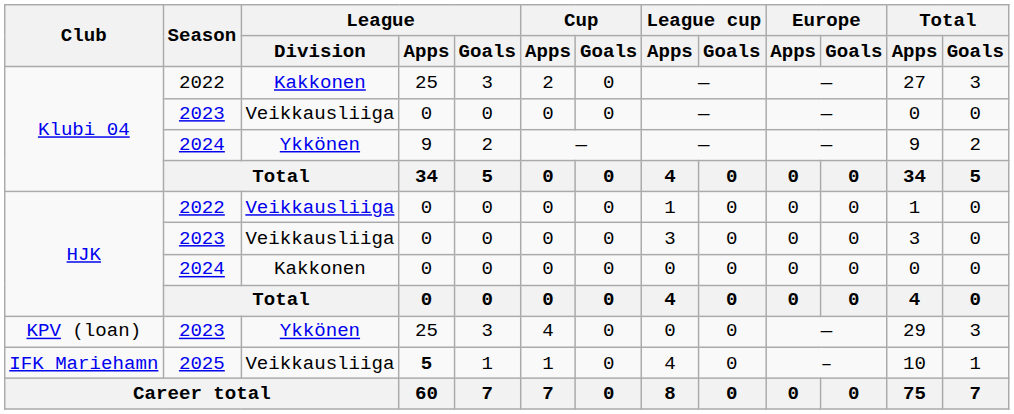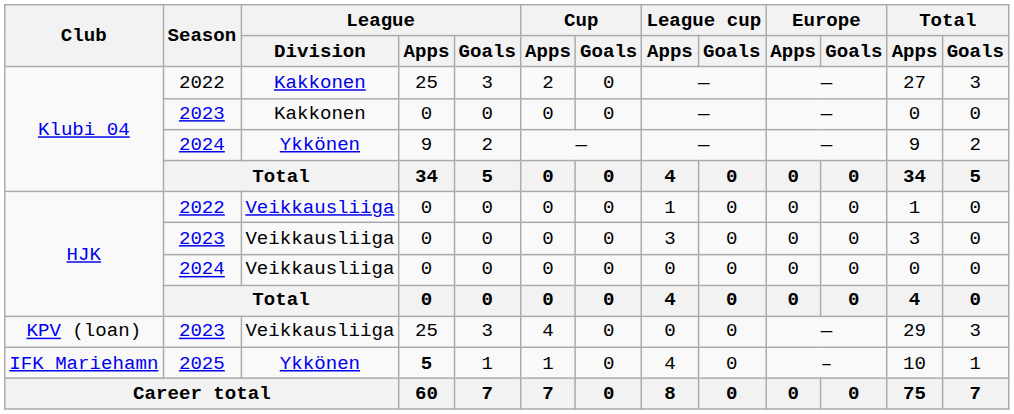 <table class="wikitable" style="text-align:center">
 <tr>
 <th rowspan="2">Club</th>
 <th rowspan="2">Season</th>
 <th colspan="3">League</th>
 <th colspan="2">Cup</th>
 <th colspan="2">League cup</th>
 <th colspan="2">Europe</th>
 <th colspan="2">Total</th>
 </tr>
 <tr>
 <th>Division</th>
 <th>Apps</th>
 <th>Goals</th>
 <th>Apps</th>
 <th>Goals</th>
 <th>Apps</th>
 <th>Goals</th>
 <th>Apps</th>
 <th>Goals</th>
 <th>Apps</th>
 <th>Goals</th>
 </tr>
 <tr>
 <td rowspan=4><a href='#'>Klubi 04</a></td>
 <td>2022</td>
 <td><a href='#'>Kakkonen</a></td>
 <td>25</td>
 <td>3</td>
 <td>2</td>
 <td>0</td>
 <td colspan="2">—</td>
 <td colspan="2">—</td>
 <td>27</td>
 <td>3</td>
 </tr>
 <tr>
 <td><a href='#'>2023</a></td>
-<td>Veikkausliiga</td>
+<td>Kakkonen</td>
 <td>0</td>
 <td>0</td>
 <td>0</td>
 <td>0</td>
 <td colspan="2">—</td>
 <td colspan="2">—</td>
 <td>0</td>
 <td>0</td>
 </tr>
 <tr>
 <td><a href='#'>2024</a></td>
 <td><a href='#'>Ykkönen</a></td>
 <td>9</td>
 <td>2</td>
 <td colspan="2">—</td>
 <td colspan="2">—</td>
 <td colspan="2">—</td>
 <td>9</td>
 <td>2</td>
 </tr>
 <tr>
 <th colspan="2">Total</th>
 <th>34</th>
 <th>5</th>
 <th>0</th>
 <th>0</th>
 <th>4</th>
 <th>0</th>
 <th>0</th>
 <th>0</th>
 <th>34</th>
 <th>5</th>
 </tr>
 <tr>
 <td rowspan="4"><a href='#'>HJK</a></td>
 <td><a href='#'>2022</a></td>
 <td><a href='#'>Veikkausliiga</a></td>
 <td>0</td>
 <td>0</td>
 <td>0</td>
 <td>0</td>
 <td>1</td>
 <td>0</td>
 <td>0</td>
 <td>0</td>
 <td>1</td>
 <td>0</td>
 </tr>
 <tr>
 <td><a href='#'>2023</a></td>
 <td>Veikkausliiga</td>
 <td>0</td>
 <td>0</td>
 <td>0</td>
 <td>0</td>
 <td>3</td>
 <td>0</td>
 <td>0</td>
 <td>0</td>
 <td>3</td>
 <td>0</td>
 </tr>
 <tr>
 <td><a href='#'>2024</a></td>
-<td>Kakkonen</td>
+<td>Veikkausliiga</td>
 <td>0</td>
 <td>0</td>
 <td>0</td>
 <td>0</td>
 <td>0</td>
 <td>0</td>
 <td>0</td>
 <td>0</td>
 <td>0</td>
 <td>0</td>
 </tr>
 <tr>
 <th colspan="2">Total</th>
 <th>0</th>
 <th>0</th>
 <th>0</th>
 <th>0</th>
 <th>4</th>
 <th>0</th>
 <th>0</th>
 <th>0</th>
 <th>4</th>
 <th>0</th>
 </tr>
 <tr>
 <td><a href='#'>KPV</a> (loan)</td>
 <td><a href='#'>2023</a></td>
-<td><a href='#'>Ykkönen</a></td>
+<td>Veikkausliiga</td>
 <td>25</td>
 <td>3</td>
 <td>4</td>
 <td>0</td>
 <td>0</td>
 <td>0</td>
 <td colspan="2">—</td>
 <td>29</td>
 <td>3</td>
 </tr>
 <tr>
 <td><a href='#'>IFK Mariehamn</a></td>
 <td><a href='#'>2025</a></td>
-<td>Veikkausliiga</td>
+<td><a href='#'>Ykkönen</a></td>
 <td><strong>5</strong></td>
 <td>1</td>
 <td>1</td>
 <td>0</td>
 <td>4</td>
 <td>0</td>
 <td colspan=2>–</td>
 <td>10</td>
 <td>1</td>
 </tr>
 <tr>
 <th colspan="3">Career total</th>
 <th>60</th>
 <th>7</th>
 <th>7</th>
 <th>0</th>
 <th>8</th>
 <th>0</th>
 <th>0</th>
 <th>0</th>
 <th>75</th>
 <th>7</th>
 </tr>
 </table>
